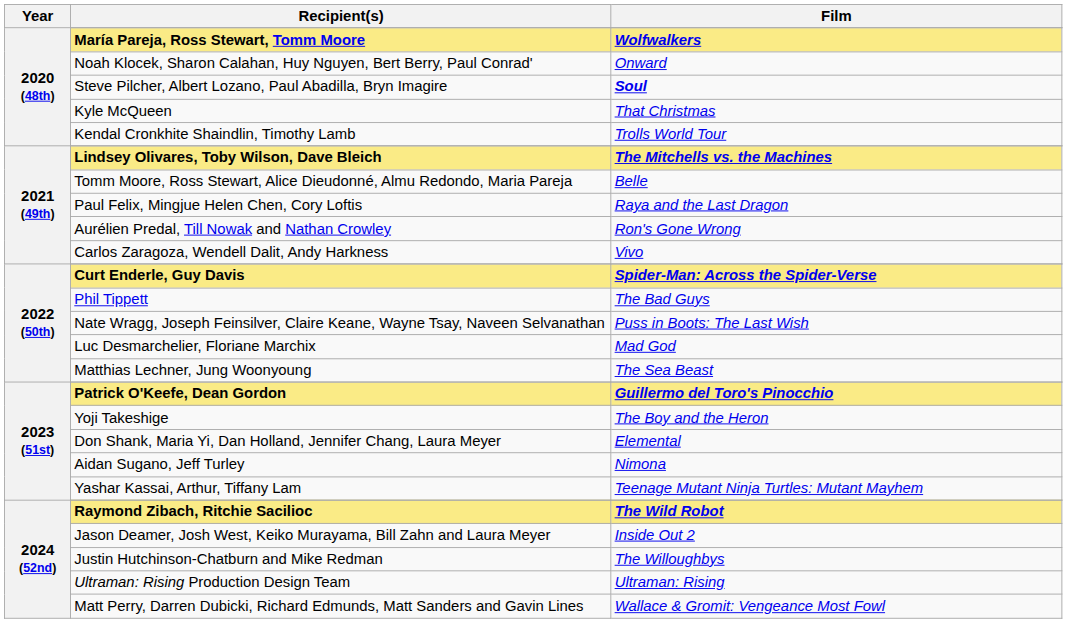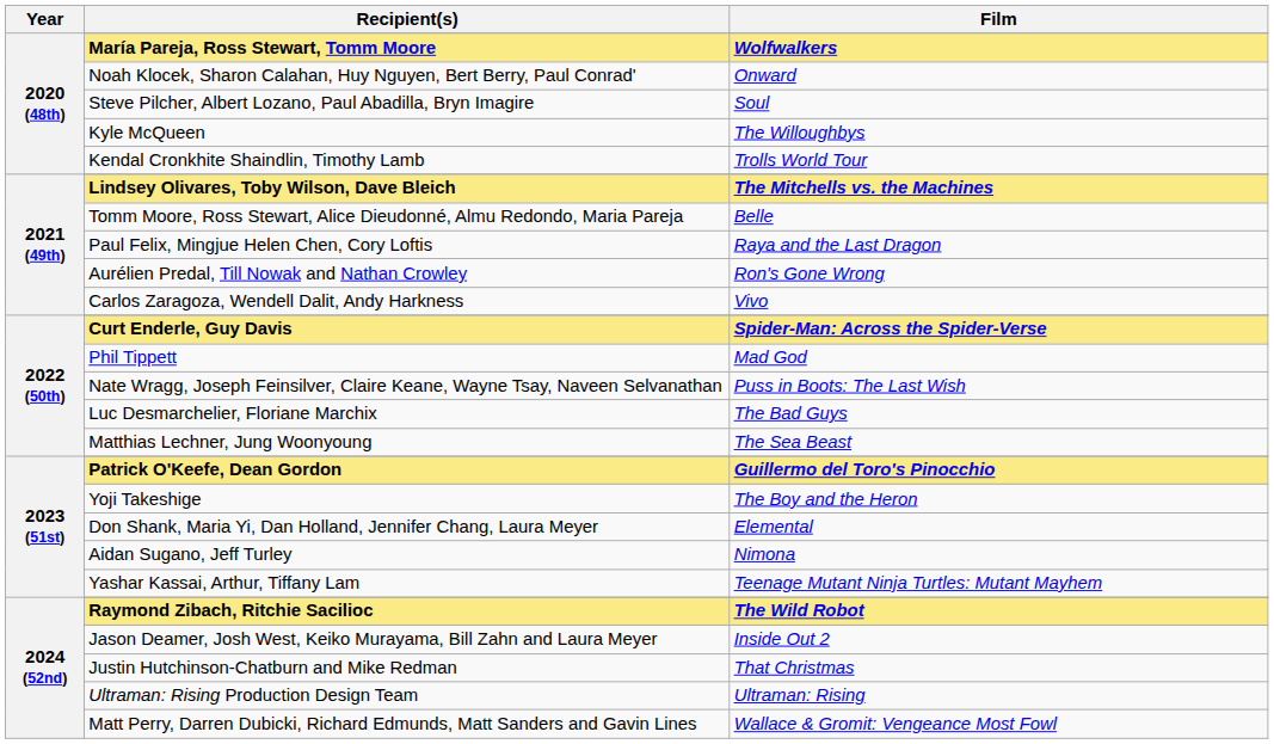 <table class="wikitable" style="width:90%;">
 <tr>
 <th style="width:3%;">Year</th>
 <th style="width:30%;">Recipient(s)</th>
 <th style="width:25%;">Film</th>
 </tr>
 <tr>
 <th rowspan="6" style="text-align:center;">2020 <br><small>(<a href='#'>48th</a>)</small><br></th>
 </tr>
 <tr>
 <td style="background:#FAEB86;"><strong>María Pareja, Ross Stewart, <a href='#'>Tomm Moore</a></strong></td>
 <td style="background:#FAEB86;"><strong><em><a href='#'>Wolfwalkers</a></em></strong></td>
 </tr>
 <tr>
 <td>Noah Klocek, Sharon Calahan, Huy Nguyen, Bert Berry, Paul Conrad'</td>
 <td><em><a href='#'>Onward</a></em></td>
 </tr>
 <tr>
 <td>Steve Pilcher, Albert Lozano, Paul Abadilla, Bryn Imagire</td>
-<td><strong><em><a href='#'>Soul</a></em></strong></td>
+<td><em><a href='#'>Soul</a></em></td>
 </tr>
 <tr>
 <td>Kyle McQueen</td>
-<td><em><a href='#'>That Christmas</a></em></td>
+<td><em><a href='#'>The Willoughbys</a></em></td>
 </tr>
 <tr>
 <td>Kendal Cronkhite Shaindlin, Timothy Lamb</td>
 <td><em><a href='#'>Trolls World Tour</a></em></td>
 </tr>
 <tr>
 <th rowspan="6" style="text-align:center;">2021 <br><small>(<a href='#'>49th</a>)</small><br></th>
 </tr>
 <tr>
 <td style="background:#FAEB86;"><strong>Lindsey Olivares, Toby Wilson, Dave Bleich</strong></td>
 <td style="background:#FAEB86;"><strong><em><a href='#'>The Mitchells vs. the Machines</a></em></strong></td>
 </tr>
 <tr>
 <td>Tomm Moore, Ross Stewart, Alice Dieudonné, Almu Redondo, Maria Pareja</td>
 <td><em><a href='#'>Belle</a></em></td>
 </tr>
 <tr>
 <td>Paul Felix, Mingjue Helen Chen, Cory Loftis</td>
 <td><em><a href='#'>Raya and the Last Dragon</a></em></td>
 </tr>
 <tr>
 <td>Aurélien Predal, <a href='#'>Till Nowak</a> and <a href='#'>Nathan Crowley</a></td>
 <td><em><a href='#'>Ron's Gone Wrong</a></em></td>
 </tr>
 <tr>
 <td>Carlos Zaragoza, Wendell Dalit, Andy Harkness</td>
 <td><em><a href='#'>Vivo</a></em></td>
 </tr>
 <tr>
 <th rowspan="6" style="text-align:center;">2022 <br><small>(<a href='#'>50th</a>)</small><br></th>
 </tr>
 <tr>
 <td style="background:#FAEB86;"><strong>Curt Enderle, Guy Davis</strong></td>
 <td style="background:#FAEB86;"><strong><em><a href='#'>Spider-Man: Across the Spider-Verse</a></em></strong></td>
 </tr>
 <tr>
 <td><a href='#'>Phil Tippett</a></td>
-<td><em><a href='#'>The Bad Guys</a></em></td>
+<td><em><a href='#'>Mad God</a></em></td>
 </tr>
 <tr>
 <td>Nate Wragg, Joseph Feinsilver, Claire Keane, Wayne Tsay, Naveen Selvanathan</td>
 <td><em><a href='#'>Puss in Boots: The Last Wish</a></em></td>
 </tr>
 <tr>
 <td>Luc Desmarchelier, Floriane Marchix</td>
-<td><em><a href='#'>Mad God</a></em></td>
+<td><em><a href='#'>The Bad Guys</a></em></td>
 </tr>
 <tr>
 <td>Matthias Lechner, Jung Woonyoung</td>
 <td><em><a href='#'>The Sea Beast</a></em></td>
 </tr>
 <tr>
 <th rowspan="6" style="text-align:center;">2023 <br><small>(<a href='#'>51st</a>)</small><br></th>
 </tr>
 <tr>
 <td style="background:#FAEB86;"><strong>Patrick O'Keefe, Dean Gordon</strong></td>
 <td style="background:#FAEB86;"><strong><em><a href='#'>Guillermo del Toro's Pinocchio</a></em></strong></td>
 </tr>
 <tr>
 <td>Yoji Takeshige</td>
 <td><em><a href='#'>The Boy and the Heron</a></em></td>
 </tr>
 <tr>
 <td>Don Shank, Maria Yi, Dan Holland, Jennifer Chang, Laura Meyer</td>
 <td><em><a href='#'>Elemental</a></em></td>
 </tr>
 <tr>
 <td>Aidan Sugano, Jeff Turley</td>
 <td><em><a href='#'>Nimona</a></em></td>
 </tr>
 <tr>
 <td>Yashar Kassai, Arthur, Tiffany Lam</td>
 <td><em><a href='#'>Teenage Mutant Ninja Turtles: Mutant Mayhem</a></em></td>
 </tr>
 <tr>
 <th rowspan="6" style="text-align:center;">2024 <br><small>(<a href='#'>52nd</a>)</small><br></th>
 </tr>
 <tr>
 <td style="background:#FAEB86;"><strong>Raymond Zibach, Ritchie Sacilioc</strong></td>
 <td style="background:#FAEB86;"><strong><em><a href='#'>The Wild Robot</a></em></strong></td>
 </tr>
 <tr>
 <td>Jason Deamer, Josh West, Keiko Murayama, Bill Zahn and Laura Meyer</td>
 <td><em><a href='#'>Inside Out 2</a></em></td>
 </tr>
 <tr>
 <td>Justin Hutchinson-Chatburn and Mike Redman</td>
-<td><em><a href='#'>The Willoughbys</a></em></td>
+<td><em><a href='#'>That Christmas</a></em></td>
 </tr>
 <tr>
 <td><em>Ultraman: Rising</em> Production Design Team</td>
 <td><em><a href='#'>Ultraman: Rising</a></em></td>
 </tr>
 <tr>
 <td>Matt Perry, Darren Dubicki, Richard Edmunds, Matt Sanders and Gavin Lines</td>
 <td><em><a href='#'>Wallace & Gromit: Vengeance Most Fowl</a></em></td>
 </tr>
 </table>
